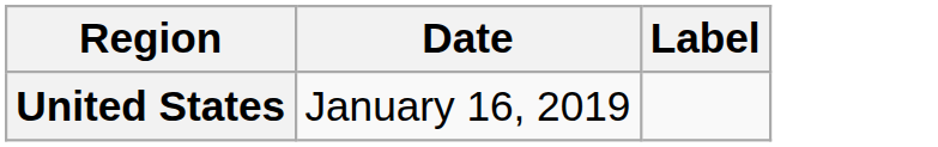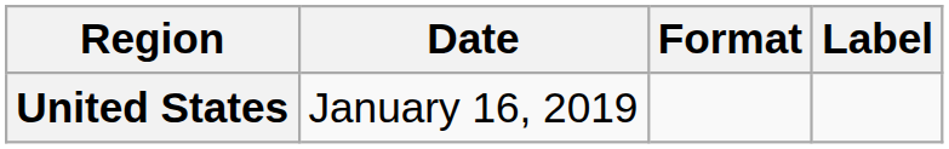 <table class="wikitable plainrowheaders" style="text-align:center;">
 <tr>
 <th>Region</th>
 <th>Date</th>
+<th>Format</th>
 <th>Label</th>
 </tr>
 <tr>
 <th scope="row">United States</th>
 <td>January 16, 2019</td>
 <td></td>
+<td></td>
 </tr>
 </table>
